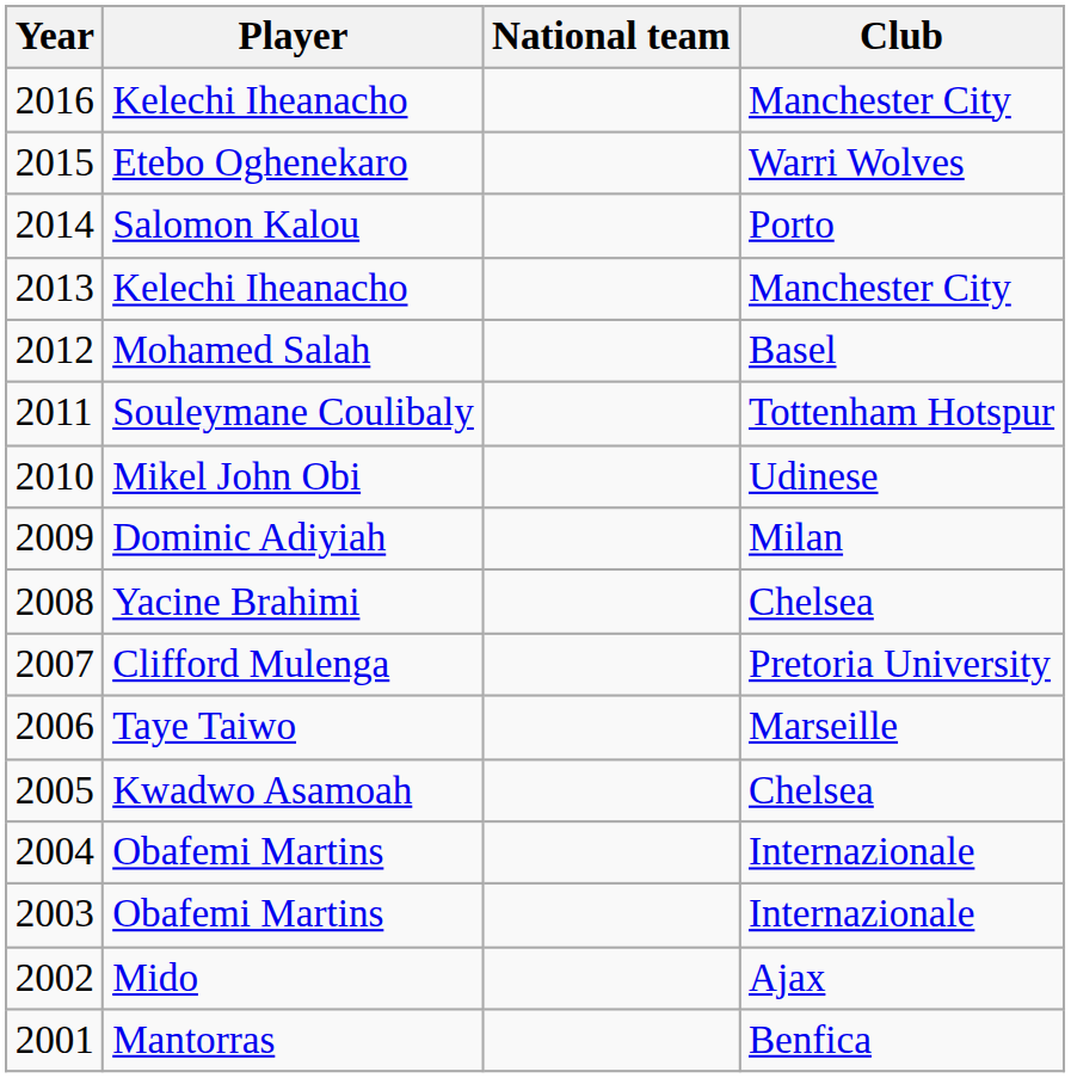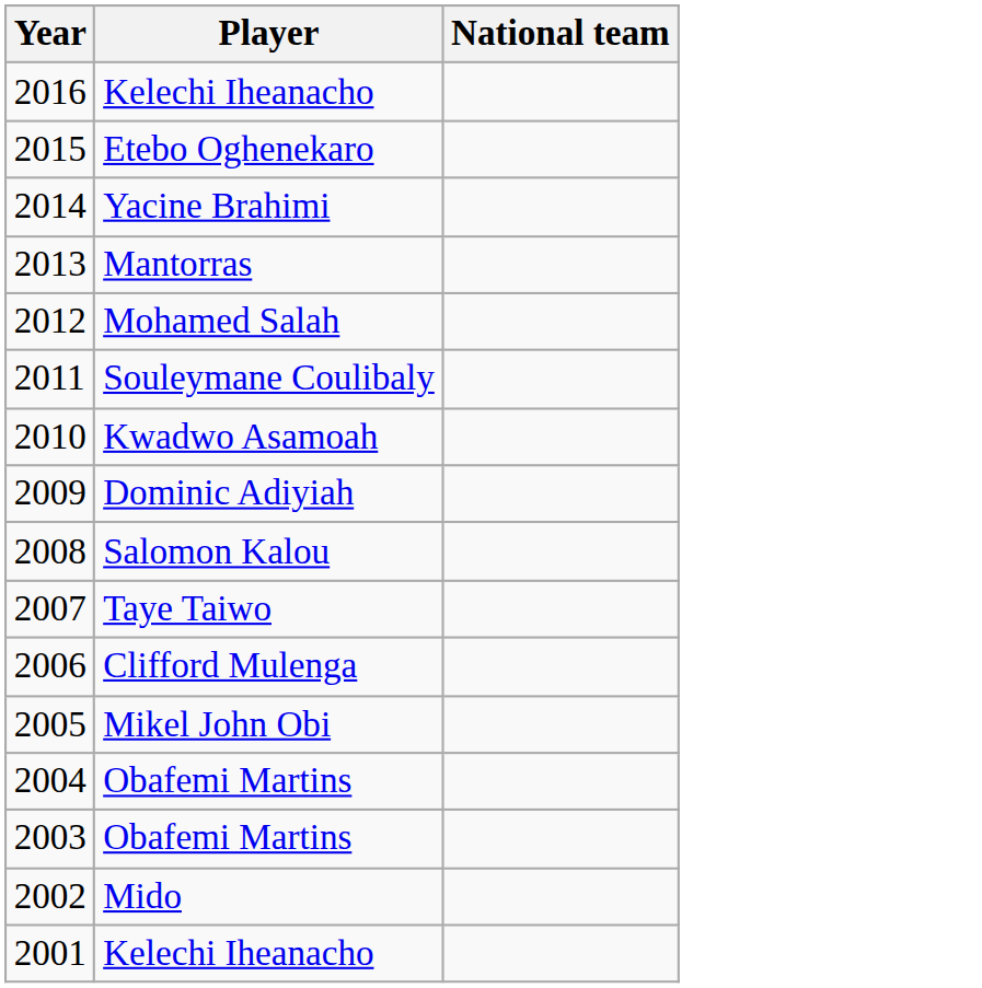 <table class="wikitable">
 <tr>
 <th>Year</th>
 <th>Player</th>
 <th>National team</th>
-<th>Club</th>
 </tr>
 <tr>
 <td>2016</td>
 <td><a href='#'>Kelechi Iheanacho</a></td>
 <td></td>
-<td> <a href='#'>Manchester City</a></td>
 </tr>
 <tr>
 <td>2015</td>
 <td><a href='#'>Etebo Oghenekaro</a></td>
 <td></td>
-<td> <a href='#'>Warri Wolves</a></td>
 </tr>
 <tr>
 <td>2014</td>
-<td><a href='#'>Salomon Kalou</a></td>
+<td><a href='#'>Yacine Brahimi</a></td>
 <td></td>
-<td> <a href='#'>Porto</a></td>
 </tr>
 <tr>
 <td>2013</td>
-<td><a href='#'>Kelechi Iheanacho</a></td>
+<td><a href='#'>Mantorras</a></td>
 <td></td>
-<td> <a href='#'>Manchester City</a></td>
 </tr>
 <tr>
 <td>2012</td>
 <td><a href='#'>Mohamed Salah</a></td>
 <td></td>
-<td> <a href='#'>Basel</a></td>
 </tr>
 <tr>
 <td>2011</td>
 <td><a href='#'>Souleymane Coulibaly</a></td>
 <td></td>
-<td> <a href='#'>Tottenham Hotspur</a></td>
 </tr>
 <tr>
 <td>2010</td>
-<td><a href='#'>Mikel John Obi</a></td>
+<td><a href='#'>Kwadwo Asamoah</a></td>
 <td></td>
-<td> <a href='#'>Udinese</a></td>
 </tr>
 <tr>
 <td>2009</td>
 <td><a href='#'>Dominic Adiyiah</a></td>
 <td></td>
-<td> <a href='#'>Milan</a></td>
 </tr>
 <tr>
 <td>2008</td>
-<td><a href='#'>Yacine Brahimi</a></td>
+<td><a href='#'>Salomon Kalou</a></td>
 <td></td>
-<td> <a href='#'>Chelsea</a></td>
 </tr>
 <tr>
 <td>2007</td>
-<td><a href='#'>Clifford Mulenga</a></td>
+<td><a href='#'>Taye Taiwo</a></td>
 <td></td>
-<td> <a href='#'>Pretoria University</a></td>
 </tr>
 <tr>
 <td>2006</td>
-<td><a href='#'>Taye Taiwo</a></td>
+<td><a href='#'>Clifford Mulenga</a></td>
 <td></td>
-<td> <a href='#'>Marseille</a></td>
 </tr>
 <tr>
 <td>2005</td>
-<td><a href='#'>Kwadwo Asamoah</a></td>
+<td><a href='#'>Mikel John Obi</a></td>
 <td></td>
-<td> <a href='#'>Chelsea</a></td>
 </tr>
 <tr>
 <td>2004</td>
 <td><a href='#'>Obafemi Martins</a></td>
 <td></td>
-<td> <a href='#'>Internazionale</a></td>
 </tr>
 <tr>
 <td>2003</td>
 <td><a href='#'>Obafemi Martins</a></td>
 <td></td>
-<td> <a href='#'>Internazionale</a></td>
 </tr>
 <tr>
 <td>2002</td>
 <td><a href='#'>Mido</a></td>
 <td></td>
-<td> <a href='#'>Ajax</a></td>
 </tr>
 <tr>
 <td>2001</td>
-<td><a href='#'>Mantorras</a></td>
+<td><a href='#'>Kelechi Iheanacho</a></td>
 <td></td>
-<td> <a href='#'>Benfica</a></td>
 </tr>
 </table>
